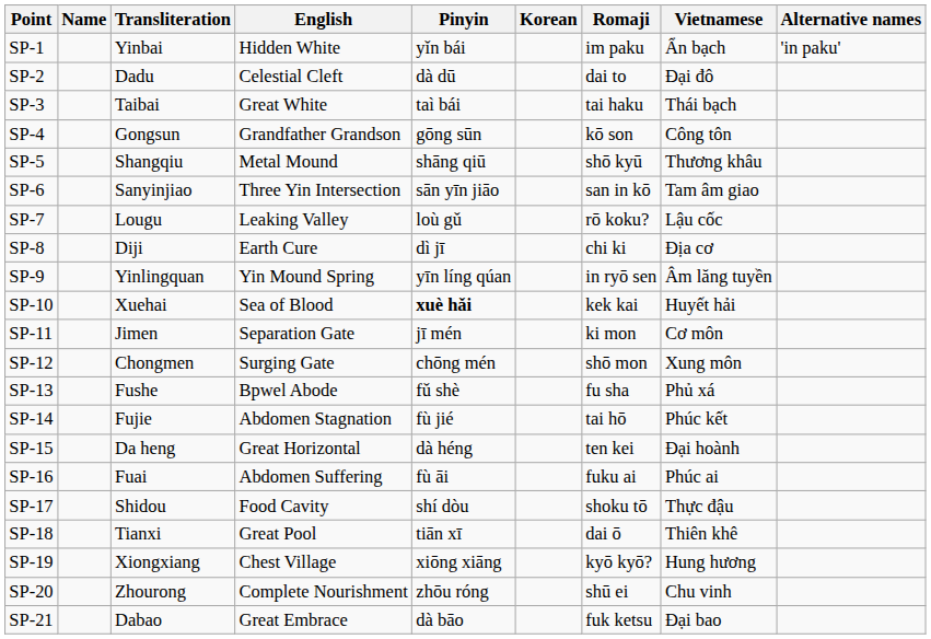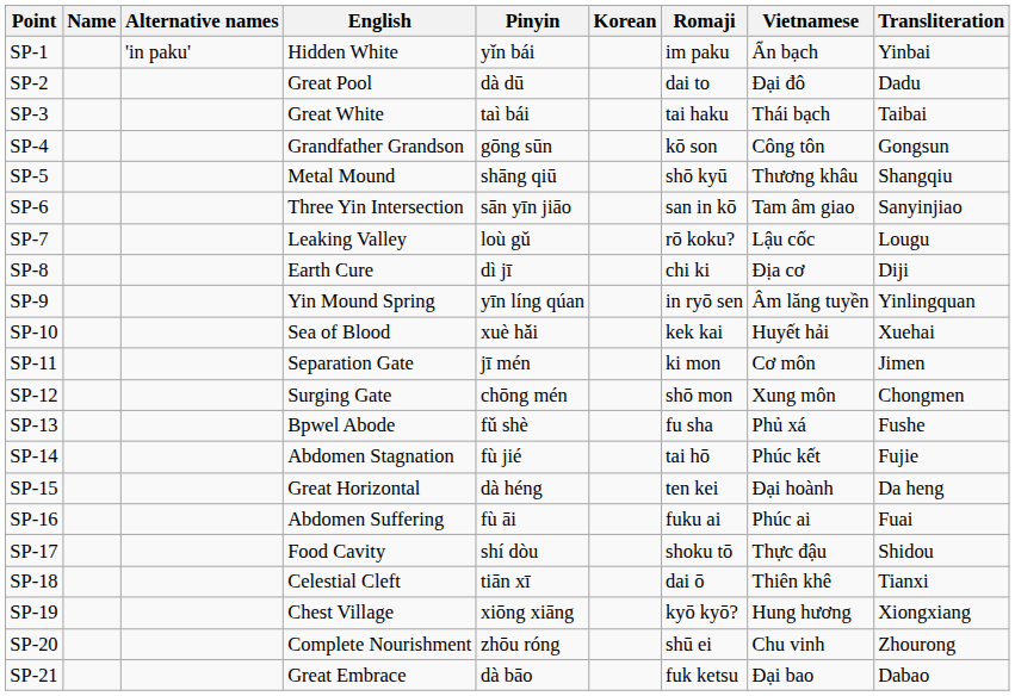 <table class="wikitable">
 <tr>
 <th>Point</th>
 <th>Name</th>
-<th>Transliteration</th>
+<th>Alternative names</th>
 <th>English</th>
 <th>Pinyin</th>
 <th>Korean </th>
 <th>Romaji</th>
 <th>Vietnamese</th>
-<th>Alternative names</th>
+<th>Transliteration</th>
 </tr>
 <tr>
 <td>SP-1</td>
 <td></td>
-<td>Yinbai</td>
+<td>'in paku'</td>
 <td>Hidden White</td>
 <td>yǐn bái</td>
 <td></td>
 <td>im paku</td>
 <td>Ẩn bạch</td>
-<td>'in paku'</td>
+<td>Yinbai</td>
 </tr>
 <tr>
 <td>SP-2</td>
 <td></td>
-<td>Dadu</td>
-<td>Celestial Cleft</td>
+<td></td>
+<td>Great Pool</td>
 <td>dà dū</td>
 <td></td>
 <td>dai to</td>
 <td>Đại đô</td>
-<td></td>
+<td>Dadu</td>
 </tr>
 <tr>
 <td>SP-3</td>
 <td></td>
-<td>Taibai</td>
+<td></td>
 <td>Great White</td>
 <td>taì bái</td>
 <td></td>
 <td>tai haku</td>
 <td>Thái bạch</td>
-<td></td>
+<td>Taibai</td>
 </tr>
 <tr>
 <td>SP-4</td>
 <td></td>
-<td>Gongsun</td>
+<td></td>
 <td>Grandfather Grandson</td>
 <td>gōng sūn</td>
 <td></td>
 <td>kō son</td>
 <td>Công tôn</td>
-<td></td>
+<td>Gongsun</td>
 </tr>
 <tr>
 <td>SP-5</td>
 <td></td>
-<td>Shangqiu</td>
+<td></td>
 <td>Metal Mound</td>
 <td>shāng qiū</td>
 <td></td>
 <td>shō kyū</td>
 <td>Thương khâu</td>
-<td></td>
+<td>Shangqiu</td>
 </tr>
 <tr>
 <td>SP-6</td>
 <td></td>
-<td>Sanyinjiao</td>
+<td></td>
 <td>Three Yin Intersection</td>
 <td>sān yīn jiāo</td>
 <td></td>
 <td>san in kō</td>
 <td>Tam âm giao</td>
-<td></td>
+<td>Sanyinjiao</td>
 </tr>
 <tr>
 <td>SP-7</td>
 <td></td>
-<td>Lougu</td>
+<td></td>
 <td>Leaking Valley</td>
 <td>loù gǔ</td>
 <td></td>
 <td>rō koku?</td>
 <td>Lậu cốc</td>
-<td></td>
+<td>Lougu</td>
 </tr>
 <tr>
 <td>SP-8</td>
 <td></td>
-<td>Diji</td>
+<td></td>
 <td>Earth Cure</td>
 <td>dì jī</td>
 <td></td>
 <td>chi ki</td>
 <td>Địa cơ</td>
-<td></td>
+<td>Diji</td>
 </tr>
 <tr>
 <td>SP-9</td>
 <td></td>
-<td>Yinlingquan</td>
+<td></td>
 <td>Yin Mound Spring</td>
 <td>yīn líng qúan</td>
 <td></td>
 <td>in ryō sen</td>
 <td>Âm lăng tuyền</td>
-<td></td>
+<td>Yinlingquan</td>
 </tr>
 <tr>
 <td>SP-10</td>
 <td></td>
-<td>Xuehai</td>
+<td></td>
 <td>Sea of Blood</td>
-<td><strong>xuè hǎi</strong></td>
+<td>xuè hǎi</td>
 <td></td>
 <td>kek kai</td>
 <td>Huyết hải</td>
-<td></td>
+<td>Xuehai</td>
 </tr>
 <tr>
 <td>SP-11</td>
 <td></td>
-<td>Jimen</td>
+<td></td>
 <td>Separation Gate</td>
 <td>jī mén</td>
 <td></td>
 <td>ki mon</td>
 <td>Cơ môn</td>
-<td></td>
+<td>Jimen</td>
 </tr>
 <tr>
 <td>SP-12</td>
 <td></td>
-<td>Chongmen</td>
+<td></td>
 <td>Surging Gate</td>
 <td>chōng mén</td>
 <td></td>
 <td>shō mon</td>
 <td>Xung môn</td>
-<td></td>
+<td>Chongmen</td>
 </tr>
 <tr>
 <td>SP-13</td>
 <td></td>
-<td>Fushe</td>
+<td></td>
 <td>Bpwel Abode</td>
 <td>fǔ shè</td>
 <td></td>
 <td>fu sha</td>
 <td>Phủ xá</td>
-<td></td>
+<td>Fushe</td>
 </tr>
 <tr>
 <td>SP-14</td>
 <td></td>
-<td>Fujie</td>
+<td></td>
 <td>Abdomen Stagnation</td>
 <td>fù jié</td>
 <td></td>
 <td>tai hō</td>
 <td>Phúc kết</td>
-<td></td>
+<td>Fujie</td>
 </tr>
 <tr>
 <td>SP-15</td>
 <td></td>
-<td>Da heng</td>
+<td></td>
 <td>Great Horizontal</td>
 <td>dà héng</td>
 <td></td>
 <td>ten kei</td>
 <td>Đại hoành</td>
-<td></td>
+<td>Da heng</td>
 </tr>
 <tr>
 <td>SP-16</td>
 <td></td>
-<td>Fuai</td>
+<td></td>
 <td>Abdomen Suffering</td>
 <td>fù āi</td>
 <td></td>
 <td>fuku ai</td>
 <td>Phúc ai</td>
-<td></td>
+<td>Fuai</td>
 </tr>
 <tr>
 <td>SP-17</td>
 <td></td>
-<td>Shidou</td>
+<td></td>
 <td>Food Cavity</td>
 <td>shí dòu</td>
 <td></td>
 <td>shoku tō</td>
 <td>Thực đậu</td>
-<td></td>
+<td>Shidou</td>
 </tr>
 <tr>
 <td>SP-18</td>
 <td></td>
-<td>Tianxi</td>
-<td>Great Pool</td>
+<td></td>
+<td>Celestial Cleft</td>
 <td>tiān xī</td>
 <td></td>
 <td>dai ō</td>
 <td>Thiên khê</td>
-<td></td>
+<td>Tianxi</td>
 </tr>
 <tr>
 <td>SP-19</td>
 <td></td>
-<td>Xiongxiang</td>
+<td></td>
 <td>Chest Village</td>
 <td>xiōng xiāng</td>
 <td></td>
 <td>kyō kyō?</td>
 <td>Hung hương</td>
-<td></td>
+<td>Xiongxiang</td>
 </tr>
 <tr>
 <td>SP-20</td>
 <td></td>
-<td>Zhourong</td>
+<td></td>
 <td>Complete Nourishment</td>
 <td>zhōu róng</td>
 <td></td>
 <td>shū ei</td>
 <td>Chu vinh</td>
-<td></td>
+<td>Zhourong</td>
 </tr>
 <tr>
 <td>SP-21</td>
 <td></td>
-<td>Dabao</td>
+<td></td>
 <td>Great Embrace</td>
 <td>dà bāo</td>
 <td></td>
 <td>fuk ketsu</td>
 <td>Đại bao</td>
-<td></td>
+<td>Dabao</td>
 </tr>
 </table>
